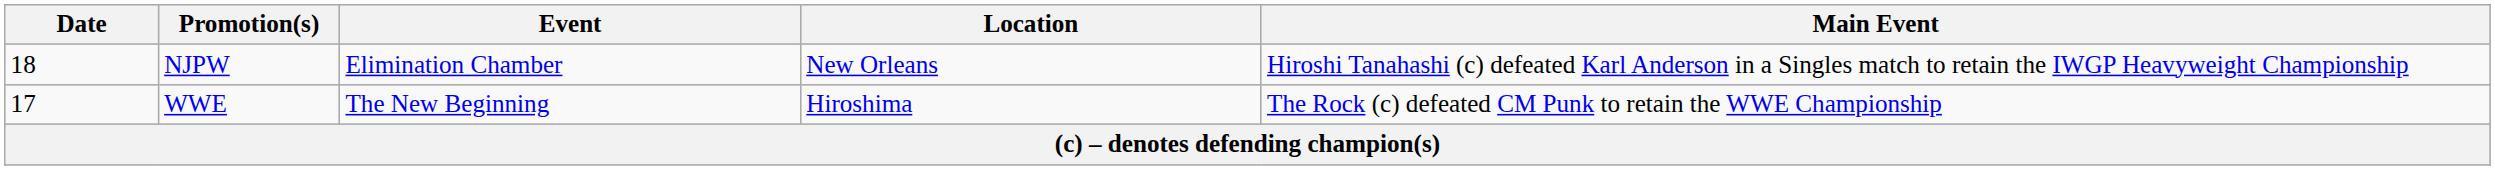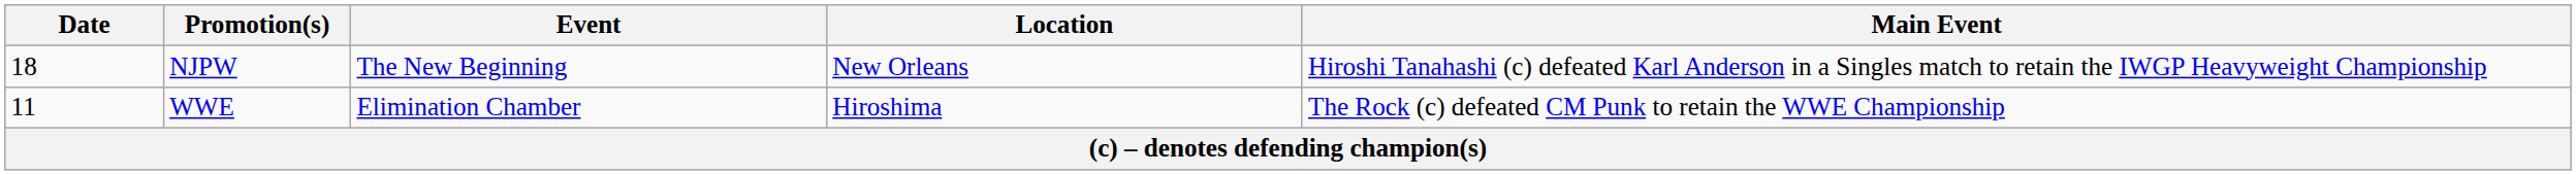 <table class="wikitable" style="width:100%;">
 <tr>
 <th width=5%>Date</th>
 <th width=5%>Promotion(s)</th>
 <th width=15%>Event</th>
 <th width=15%>Location</th>
 <th width=40%>Main Event</th>
 </tr>
 <tr>
 <td>18</td>
 <td><a href='#'>NJPW</a></td>
-<td><a href='#'>Elimination Chamber</a></td>
+<td><a href='#'>The New Beginning</a></td>
 <td><a href='#'>New Orleans</a></td>
 <td><a href='#'>Hiroshi Tanahashi</a> (c) defeated <a href='#'>Karl Anderson</a> in a Singles match to retain the <a href='#'>IWGP Heavyweight Championship</a></td>
 </tr>
 <tr>
-<td>17</td>
+<td>11</td>
 <td><a href='#'>WWE</a></td>
-<td><a href='#'>The New Beginning</a></td>
+<td><a href='#'>Elimination Chamber</a></td>
 <td><a href='#'>Hiroshima</a></td>
 <td><a href='#'>The Rock</a> (c) defeated <a href='#'>CM Punk</a> to retain the <a href='#'>WWE Championship</a></td>
 </tr>
 <tr>
 <th colspan="6">(c) – denotes defending champion(s)</th>
 </tr>
 </table>
